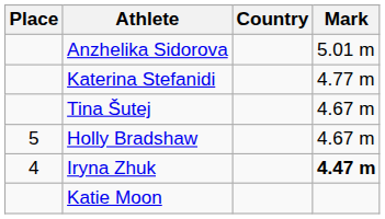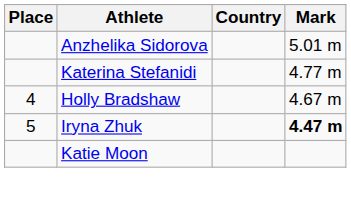 <table class="wikitable">
 <tr>
 <th>Place</th>
 <th>Athlete</th>
 <th>Country</th>
 <th>Mark</th>
 </tr>
 <tr>
 <td align=center></td>
 <td><a href='#'>Anzhelika Sidorova</a></td>
 <td></td>
 <td>5.01 m</td>
 </tr>
 <tr>
 <td align=center></td>
 <td><a href='#'>Katerina Stefanidi</a></td>
 <td></td>
 <td>4.77 m</td>
 </tr>
 <tr>
-<td align=center></td>
-<td><a href='#'>Tina Šutej</a></td>
+<td align=center>4</td>
+<td><a href='#'>Holly Bradshaw</a></td>
 <td></td>
 <td>4.67 m</td>
 </tr>
 <tr>
 <td align=center>5</td>
-<td><a href='#'>Holly Bradshaw</a></td>
-<td></td>
-<td>4.67 m</td>
-</tr>
-<tr>
-<td align=center>4</td>
 <td><a href='#'>Iryna Zhuk</a></td>
 <td></td>
 <td><strong>4.47 m</strong></td>
 </tr>
 <tr>
 <td align=center></td>
 <td><a href='#'>Katie Moon</a></td>
 <td></td>
 <td></td>
 </tr>
 </table>
